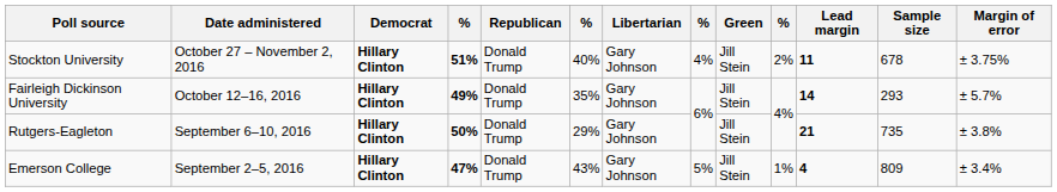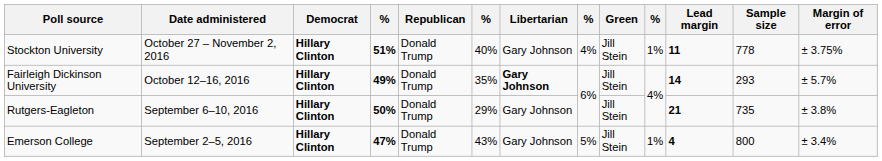 <table class="wikitable">
 <tr>
 <th>Poll source</th>
 <th>Date administered</th>
 <th>Democrat</th>
 <th>%</th>
 <th>Republican</th>
 <th>%</th>
 <th>Libertarian</th>
 <th>%</th>
 <th>Green</th>
 <th>%</th>
 <th>Lead margin</th>
 <th>Sample size</th>
 <th>Margin of error</th>
 </tr>
 <tr>
 <td>Stockton University</td>
 <td>October 27 – November 2, 2016</td>
 <td><strong>Hillary Clinton</strong></td>
 <td><strong>51%</strong></td>
 <td>Donald Trump</td>
 <td>40%</td>
 <td>Gary Johnson</td>
 <td>4%</td>
 <td>Jill Stein</td>
-<td>2%</td>
+<td>1%</td>
 <td><strong>11</strong></td>
-<td>678</td>
+<td>778</td>
 <td>± 3.75%</td>
 </tr>
 <tr>
 <td>Fairleigh Dickinson University</td>
 <td>October 12–16, 2016</td>
 <td><strong>Hillary Clinton</strong></td>
 <td><strong>49%</strong></td>
 <td>Donald Trump</td>
 <td>35%</td>
-<td>Gary Johnson</td>
+<td><strong>Gary Johnson</strong></td>
 <td rowspan="2">6%</td>
 <td>Jill Stein</td>
 <td rowspan="2">4%</td>
 <td><strong>14</strong></td>
 <td>293</td>
 <td>± 5.7%</td>
 </tr>
 <tr>
 <td>Rutgers-Eagleton</td>
 <td>September 6–10, 2016</td>
 <td><strong>Hillary Clinton</strong></td>
 <td><strong>50%</strong></td>
 <td>Donald Trump</td>
 <td>29%</td>
 <td>Gary Johnson</td>
 <td>Jill Stein</td>
 <td><strong>21</strong></td>
 <td>735</td>
 <td>± 3.8%</td>
 </tr>
 <tr>
 <td>Emerson College</td>
 <td>September 2–5, 2016</td>
 <td><strong>Hillary Clinton</strong></td>
 <td><strong>47%</strong></td>
 <td>Donald Trump</td>
 <td>43%</td>
 <td>Gary Johnson</td>
 <td>5%</td>
 <td>Jill Stein</td>
 <td>1%</td>
 <td><strong>4</strong></td>
-<td>809</td>
+<td>800</td>
 <td>± 3.4%</td>
 </tr>
 </table>
